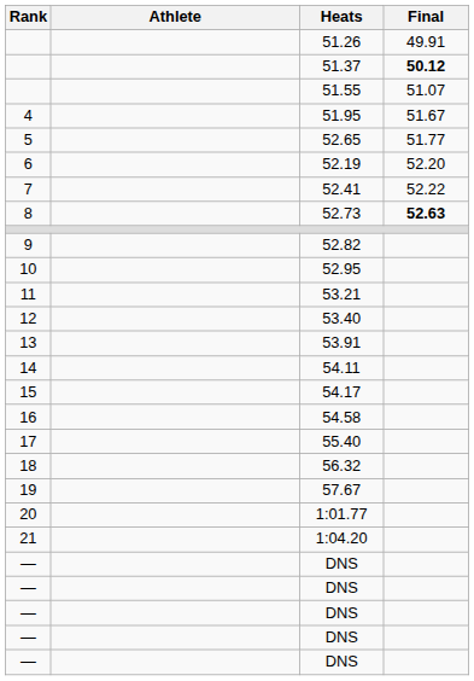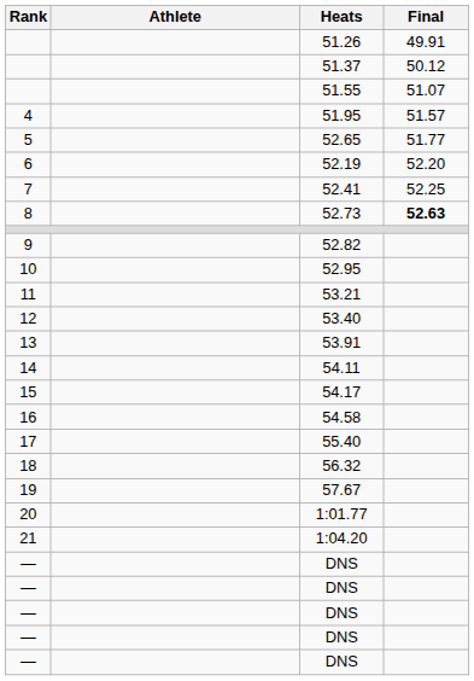 <table class=wikitable style="text-align:center">
 <tr>
 <th width=40>Rank</th>
 <th width=250>Athlete</th>
 <th width=80>Heats</th>
 <th width=80>Final</th>
 </tr>
 <tr>
 <td></td>
 <td align=left></td>
 <td>51.26</td>
 <td>49.91</td>
 </tr>
 <tr>
 <td></td>
 <td align=left></td>
 <td>51.37</td>
-<td><strong>50.12</strong></td>
+<td>50.12</td>
 </tr>
 <tr>
 <td></td>
 <td align=left></td>
 <td>51.55</td>
 <td>51.07</td>
 </tr>
 <tr>
 <td>4</td>
 <td align=left></td>
 <td>51.95</td>
-<td>51.67</td>
+<td>51.57</td>
 </tr>
 <tr>
 <td>5</td>
 <td align=left></td>
 <td>52.65</td>
 <td>51.77</td>
 </tr>
 <tr>
 <td>6</td>
 <td align=left></td>
 <td>52.19</td>
 <td>52.20</td>
 </tr>
 <tr>
 <td>7</td>
 <td align=left></td>
 <td>52.41</td>
-<td>52.22</td>
+<td>52.25</td>
 </tr>
 <tr>
 <td>8</td>
 <td align=left></td>
 <td>52.73</td>
 <td><strong>52.63</strong></td>
 </tr>
 <tr bgcolor=#DDDDDD>
 <td colspan=4></td>
 </tr>
 <tr>
 <td>9</td>
 <td align=left></td>
 <td>52.82</td>
 </tr>
 <tr>
 <td>10</td>
 <td align=left></td>
 <td>52.95</td>
 <td></td>
 </tr>
 <tr>
 <td>11</td>
 <td align=left></td>
 <td>53.21</td>
 <td></td>
 </tr>
 <tr>
 <td>12</td>
 <td align=left></td>
 <td>53.40</td>
 <td></td>
 </tr>
 <tr>
 <td>13</td>
 <td align=left></td>
 <td>53.91</td>
 <td></td>
 </tr>
 <tr>
 <td>14</td>
 <td align=left></td>
 <td>54.11</td>
 <td></td>
 </tr>
 <tr>
 <td>15</td>
 <td align=left></td>
 <td>54.17</td>
 <td></td>
 </tr>
 <tr>
 <td>16</td>
 <td align=left></td>
 <td>54.58</td>
 <td></td>
 </tr>
 <tr>
 <td>17</td>
 <td align=left></td>
 <td>55.40</td>
 <td></td>
 </tr>
 <tr>
 <td>18</td>
 <td align=left></td>
 <td>56.32</td>
 <td></td>
 </tr>
 <tr>
 <td>19</td>
 <td align=left></td>
 <td>57.67</td>
 <td></td>
 </tr>
 <tr>
 <td>20</td>
 <td align=left></td>
 <td>1:01.77</td>
 <td></td>
 </tr>
 <tr>
 <td>21</td>
 <td align=left></td>
 <td>1:04.20</td>
 <td></td>
 </tr>
 <tr>
 <td>—</td>
 <td align=left></td>
 <td>DNS</td>
 <td></td>
 </tr>
 <tr>
 <td>—</td>
 <td align=left></td>
 <td>DNS</td>
 <td></td>
 </tr>
 <tr>
 <td>—</td>
 <td align=left></td>
 <td>DNS</td>
 <td></td>
 </tr>
 <tr>
 <td>—</td>
 <td align=left></td>
 <td>DNS</td>
 <td></td>
 </tr>
 <tr>
 <td>—</td>
 <td align=left></td>
 <td>DNS</td>
 <td></td>
 </tr>
 </table>
